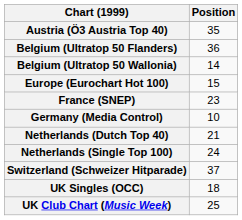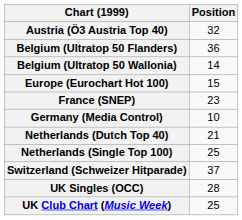 <table class="wikitable sortable plainrowheaders" style="text-align:center">
 <tr>
 <th>Chart (1999)</th>
 <th>Position</th>
 </tr>
 <tr>
 <th scope="row">Austria (Ö3 Austria Top 40)</th>
-<td>35</td>
+<td>32</td>
 </tr>
 <tr>
 <th scope="row">Belgium (Ultratop 50 Flanders)</th>
 <td>36</td>
 </tr>
 <tr>
 <th scope="row">Belgium (Ultratop 50 Wallonia)</th>
 <td>14</td>
 </tr>
 <tr>
 <th scope="row">Europe (Eurochart Hot 100)</th>
 <td>15</td>
 </tr>
 <tr>
 <th scope="row">France (SNEP)</th>
 <td>23</td>
 </tr>
 <tr>
 <th scope="row">Germany (Media Control)</th>
 <td>10</td>
 </tr>
 <tr>
 <th scope="row">Netherlands (Dutch Top 40)</th>
 <td>21</td>
 </tr>
 <tr>
 <th scope="row">Netherlands (Single Top 100)</th>
-<td>24</td>
+<td>25</td>
 </tr>
 <tr>
 <th scope="row">Switzerland (Schweizer Hitparade)</th>
 <td>37</td>
 </tr>
 <tr>
 <th scope="row">UK Singles (OCC)</th>
-<td>18</td>
+<td>28</td>
 </tr>
 <tr>
 <th scope="row">UK <a href='#'>Club Chart</a> (<em><a href='#'>Music Week</a></em>)</th>
 <td>25</td>
 </tr>
 </table>
